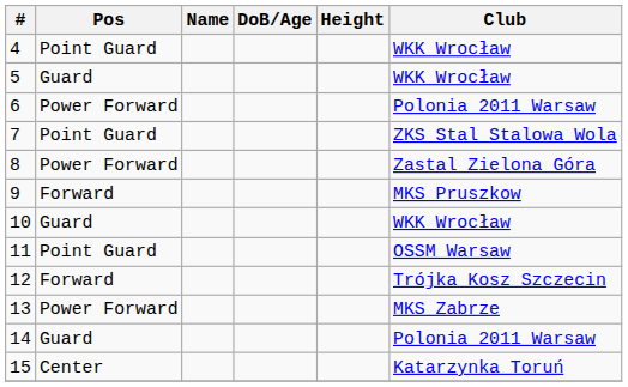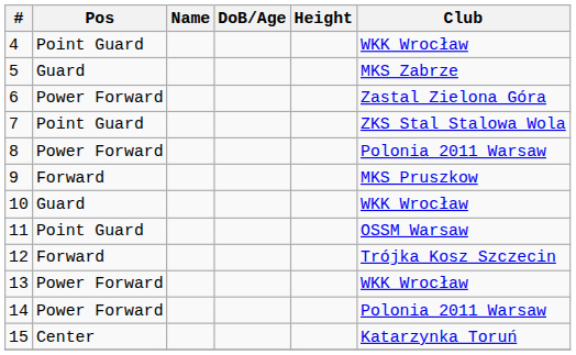 <table class="wikitable sortable">
 <tr>
 <th>#</th>
 <th>Pos</th>
 <th>Name</th>
 <th>DoB/Age</th>
 <th>Height</th>
 <th>Club</th>
 </tr>
 <tr>
 <td>4</td>
 <td>Point Guard</td>
 <td></td>
 <td></td>
 <td></td>
 <td> <a href='#'>WKK Wrocław</a></td>
 </tr>
 <tr>
 <td>5</td>
 <td>Guard</td>
 <td></td>
 <td></td>
 <td></td>
-<td> <a href='#'>WKK Wrocław</a></td>
+<td> <a href='#'>MKS Zabrze</a></td>
 </tr>
 <tr>
 <td>6</td>
 <td>Power Forward</td>
 <td></td>
 <td></td>
 <td></td>
-<td> <a href='#'>Polonia 2011 Warsaw</a></td>
+<td> <a href='#'>Zastal Zielona Góra</a></td>
 </tr>
 <tr>
 <td>7</td>
 <td>Point Guard</td>
 <td></td>
 <td></td>
 <td></td>
 <td> <a href='#'>ZKS Stal Stalowa Wola</a></td>
 </tr>
 <tr>
 <td>8</td>
 <td>Power Forward</td>
 <td></td>
 <td></td>
 <td></td>
-<td> <a href='#'>Zastal Zielona Góra</a></td>
+<td> <a href='#'>Polonia 2011 Warsaw</a></td>
 </tr>
 <tr>
 <td>9</td>
 <td>Forward</td>
 <td></td>
 <td></td>
 <td></td>
 <td> <a href='#'>MKS Pruszkow</a></td>
 </tr>
 <tr>
 <td>10</td>
 <td>Guard</td>
 <td></td>
 <td></td>
 <td></td>
 <td> <a href='#'>WKK Wrocław</a></td>
 </tr>
 <tr>
 <td>11</td>
 <td>Point Guard</td>
 <td></td>
 <td></td>
 <td></td>
 <td> <a href='#'>OSSM Warsaw</a></td>
 </tr>
 <tr>
 <td>12</td>
 <td>Forward</td>
 <td></td>
 <td></td>
 <td></td>
 <td> <a href='#'>Trójka Kosz Szczecin</a></td>
 </tr>
 <tr>
 <td>13</td>
 <td>Power Forward</td>
 <td></td>
 <td></td>
 <td></td>
-<td> <a href='#'>MKS Zabrze</a></td>
+<td> <a href='#'>WKK Wrocław</a></td>
 </tr>
 <tr>
 <td>14</td>
-<td>Guard</td>
+<td>Power Forward</td>
 <td></td>
 <td></td>
 <td></td>
 <td> <a href='#'>Polonia 2011 Warsaw</a></td>
 </tr>
 <tr>
 <td>15</td>
 <td>Center</td>
 <td></td>
 <td></td>
 <td></td>
 <td> <a href='#'>Katarzynka Toruń</a></td>
 </tr>
 <tr>
 </tr>
 </table>
